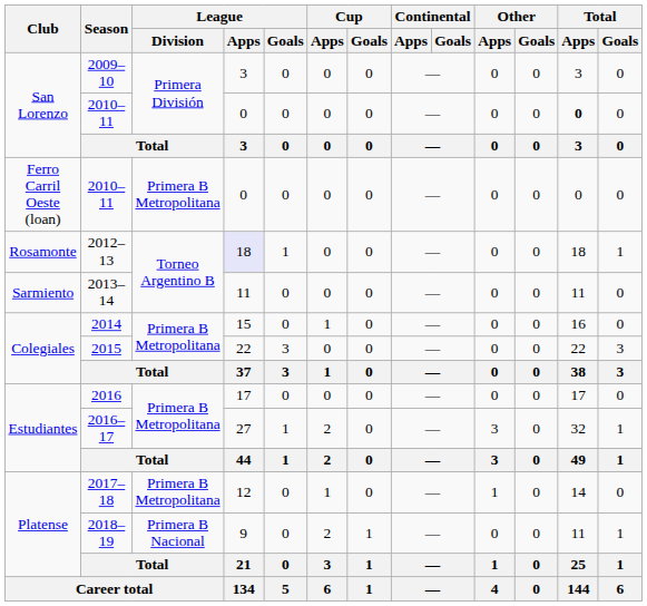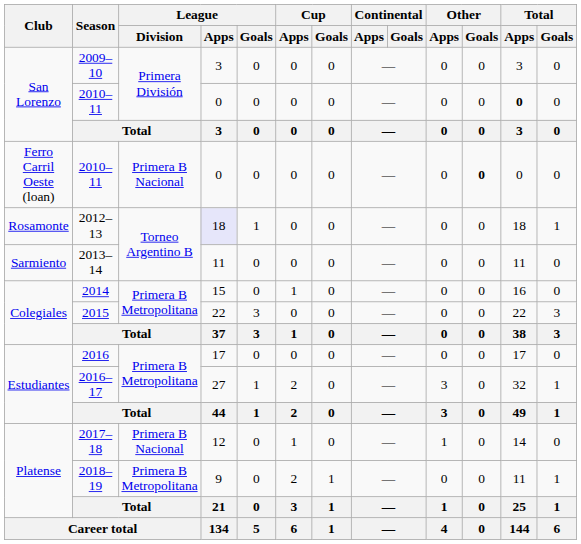 <table class="wikitable" style="text-align:center">
 <tr>
 <th rowspan="2">Club</th>
 <th rowspan="2">Season</th>
 <th colspan="3">League</th>
 <th colspan="2">Cup</th>
 <th colspan="2">Continental</th>
 <th colspan="2">Other</th>
 <th colspan="2">Total</th>
 </tr>
 <tr>
 <th>Division</th>
 <th>Apps</th>
 <th>Goals</th>
 <th>Apps</th>
 <th>Goals</th>
 <th>Apps</th>
 <th>Goals</th>
 <th>Apps</th>
 <th>Goals</th>
 <th>Apps</th>
 <th>Goals</th>
 </tr>
 <tr>
 <td rowspan="3"><a href='#'>San Lorenzo</a></td>
 <td><a href='#'>2009–10</a></td>
 <td rowspan="2"><a href='#'>Primera División</a></td>
 <td>3</td>
 <td>0</td>
 <td>0</td>
 <td>0</td>
 <td colspan="2">—</td>
 <td>0</td>
 <td>0</td>
 <td>3</td>
 <td>0</td>
 </tr>
 <tr>
 <td><a href='#'>2010–11</a></td>
 <td>0</td>
 <td>0</td>
 <td>0</td>
 <td>0</td>
 <td colspan="2">—</td>
 <td>0</td>
 <td>0</td>
 <td><strong>0</strong></td>
 <td>0</td>
 </tr>
 <tr>
 <th colspan="2">Total</th>
 <th>3</th>
 <th>0</th>
 <th>0</th>
 <th>0</th>
 <th colspan="2">—</th>
 <th>0</th>
 <th>0</th>
 <th>3</th>
 <th>0</th>
 </tr>
 <tr>
 <td rowspan="1"><a href='#'>Ferro Carril Oeste</a> (loan)</td>
 <td><a href='#'>2010–11</a></td>
-<td rowspan="1"><a href='#'>Primera B Metropolitana</a></td>
+<td rowspan="1"><a href='#'>Primera B Nacional</a></td>
 <td>0</td>
 <td>0</td>
 <td>0</td>
 <td>0</td>
 <td colspan="2">—</td>
 <td>0</td>
-<td>0</td>
+<td><strong>0</strong></td>
 <td>0</td>
 <td>0</td>
 </tr>
 <tr>
 <td rowspan="1"><a href='#'>Rosamonte</a></td>
 <td>2012–13</td>
 <td rowspan="2"><a href='#'>Torneo Argentino B</a></td>
 <td style="background: lavender;">18</td>
 <td>1</td>
 <td>0</td>
 <td>0</td>
 <td colspan="2">—</td>
 <td>0</td>
 <td>0</td>
 <td>18</td>
 <td>1</td>
 </tr>
 <tr>
 <td rowspan="1"><a href='#'>Sarmiento</a></td>
 <td>2013–14</td>
 <td>11</td>
 <td>0</td>
 <td>0</td>
 <td>0</td>
 <td colspan="2">—</td>
 <td>0</td>
 <td>0</td>
 <td>11</td>
 <td>0</td>
 </tr>
 <tr>
 <td rowspan="3"><a href='#'>Colegiales</a></td>
 <td><a href='#'>2014</a></td>
 <td rowspan="2"><a href='#'>Primera B Metropolitana</a></td>
 <td>15</td>
 <td>0</td>
 <td>1</td>
 <td>0</td>
 <td colspan="2">—</td>
 <td>0</td>
 <td>0</td>
 <td>16</td>
 <td>0</td>
 </tr>
 <tr>
 <td><a href='#'>2015</a></td>
 <td>22</td>
 <td>3</td>
 <td>0</td>
 <td>0</td>
 <td colspan="2">—</td>
 <td>0</td>
 <td>0</td>
 <td>22</td>
 <td>3</td>
 </tr>
 <tr>
 <th colspan="2">Total</th>
 <th>37</th>
 <th>3</th>
 <th>1</th>
 <th>0</th>
 <th colspan="2">—</th>
 <th>0</th>
 <th>0</th>
 <th>38</th>
 <th>3</th>
 </tr>
 <tr>
 <td rowspan="3"><a href='#'>Estudiantes</a></td>
 <td><a href='#'>2016</a></td>
 <td rowspan="2"><a href='#'>Primera B Metropolitana</a></td>
 <td>17</td>
 <td>0</td>
 <td>0</td>
 <td>0</td>
 <td colspan="2">—</td>
 <td>0</td>
 <td>0</td>
 <td>17</td>
 <td>0</td>
 </tr>
 <tr>
 <td><a href='#'>2016–17</a></td>
 <td>27</td>
 <td>1</td>
 <td>2</td>
 <td>0</td>
 <td colspan="2">—</td>
 <td>3</td>
 <td>0</td>
 <td>32</td>
 <td>1</td>
 </tr>
 <tr>
 <th colspan="2">Total</th>
 <th>44</th>
 <th>1</th>
 <th>2</th>
 <th>0</th>
 <th colspan="2">—</th>
 <th>3</th>
 <th>0</th>
 <th>49</th>
 <th>1</th>
 </tr>
 <tr>
 <td rowspan="3"><a href='#'>Platense</a></td>
 <td><a href='#'>2017–18</a></td>
-<td rowspan="1"><a href='#'>Primera B Metropolitana</a></td>
+<td rowspan="1"><a href='#'>Primera B Nacional</a></td>
 <td>12</td>
 <td>0</td>
 <td>1</td>
 <td>0</td>
 <td colspan="2">—</td>
 <td>1</td>
 <td>0</td>
 <td>14</td>
 <td>0</td>
 </tr>
 <tr>
 <td><a href='#'>2018–19</a></td>
-<td rowspan="1"><a href='#'>Primera B Nacional</a></td>
+<td rowspan="1"><a href='#'>Primera B Metropolitana</a></td>
 <td>9</td>
 <td>0</td>
 <td>2</td>
 <td>1</td>
 <td colspan="2">—</td>
 <td>0</td>
 <td>0</td>
 <td>11</td>
 <td>1</td>
 </tr>
 <tr>
 <th colspan="2">Total</th>
 <th>21</th>
 <th>0</th>
 <th>3</th>
 <th>1</th>
 <th colspan="2">—</th>
 <th>1</th>
 <th>0</th>
 <th>25</th>
 <th>1</th>
 </tr>
 <tr>
 <th colspan="3">Career total</th>
 <th>134</th>
 <th>5</th>
 <th>6</th>
 <th>1</th>
 <th colspan="2">—</th>
 <th>4</th>
 <th>0</th>
 <th>144</th>
 <th>6</th>
 </tr>
 </table>
